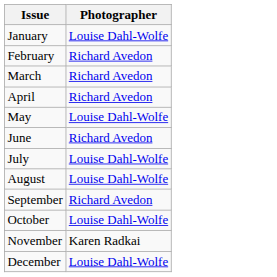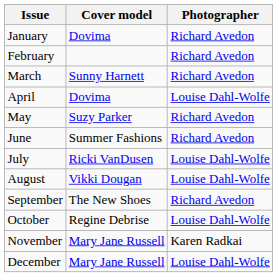 <table class="sortable wikitable">
 <tr>
 <th>Issue</th>
+<th>Cover model</th>
 <th>Photographer</th>
 </tr>
 <tr>
 <td>January</td>
-<td><a href='#'>Louise Dahl-Wolfe</a></td>
+<td><a href='#'>Dovima</a></td>
+<td><a href='#'>Richard Avedon</a></td>
 </tr>
 <tr>
 <td>February</td>
+<td></td>
 <td><a href='#'>Richard Avedon</a></td>
 </tr>
 <tr>
 <td>March</td>
+<td><a href='#'>Sunny Harnett</a></td>
 <td><a href='#'>Richard Avedon</a></td>
 </tr>
 <tr>
 <td>April</td>
+<td><a href='#'>Dovima</a></td>
+<td><a href='#'>Louise Dahl-Wolfe</a></td>
+</tr>
+<tr>
+<td>May</td>
+<td><a href='#'>Suzy Parker</a></td>
 <td><a href='#'>Richard Avedon</a></td>
 </tr>
 <tr>
-<td>May</td>
-<td><a href='#'>Louise Dahl-Wolfe</a></td>
-</tr>
-<tr>
 <td>June</td>
+<td>Summer Fashions</td>
 <td><a href='#'>Richard Avedon</a></td>
 </tr>
 <tr>
 <td>July</td>
+<td><a href='#'>Ricki VanDusen</a></td>
 <td><a href='#'>Louise Dahl-Wolfe</a></td>
 </tr>
 <tr>
 <td>August</td>
+<td><a href='#'>Vikki Dougan</a></td>
 <td><a href='#'>Louise Dahl-Wolfe</a></td>
 </tr>
 <tr>
 <td>September</td>
+<td>The New Shoes</td>
 <td><a href='#'>Richard Avedon</a></td>
 </tr>
 <tr>
 <td>October</td>
+<td>Regine Debrise</td>
 <td><a href='#'>Louise Dahl-Wolfe</a></td>
 </tr>
 <tr>
 <td>November</td>
+<td><a href='#'>Mary Jane Russell</a></td>
 <td>Karen Radkai</td>
 </tr>
 <tr>
 <td>December</td>
+<td><a href='#'>Mary Jane Russell</a></td>
 <td><a href='#'>Louise Dahl-Wolfe</a></td>
 </tr>
 </table>
